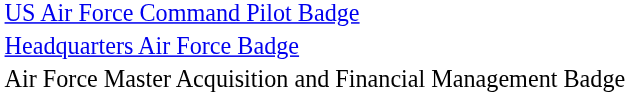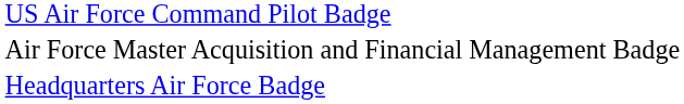 <table>
 <tr>
 <td></td>
 <td><a href='#'>US Air Force Command Pilot Badge</a></td>
 </tr>
 <tr>
 <td></td>
-<td><a href='#'>Headquarters Air Force Badge</a></td>
+<td>Air Force Master Acquisition and Financial Management Badge</td>
 </tr>
 <tr>
 <td></td>
-<td>Air Force Master Acquisition and Financial Management Badge</td>
+<td><a href='#'>Headquarters Air Force Badge</a></td>
 </tr>
 </table>
